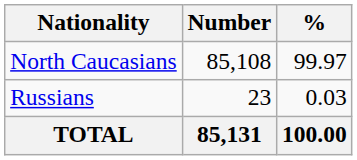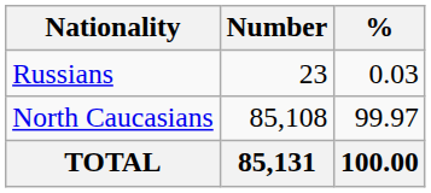 <table class="wikitable sortable">
 <tr>
 <th>Nationality</th>
 <th>Number</th>
 <th>%</th>
 </tr>
 <tr>
+<td><a href='#'>Russians</a></td>
+<td align="right">23</td>
+<td align="right">0.03</td>
+</tr>
+<tr>
 <td><a href='#'>North Caucasians</a></td>
 <td align="right">85,108</td>
 <td align="right">99.97</td>
-</tr>
-<tr>
-<td><a href='#'>Russians</a></td>
-<td align="right">23</td>
-<td align="right">0.03</td>
 </tr>
 <tr>
 <th>TOTAL</th>
 <th>85,131</th>
 <th>100.00</th>
 </tr>
 </table>
